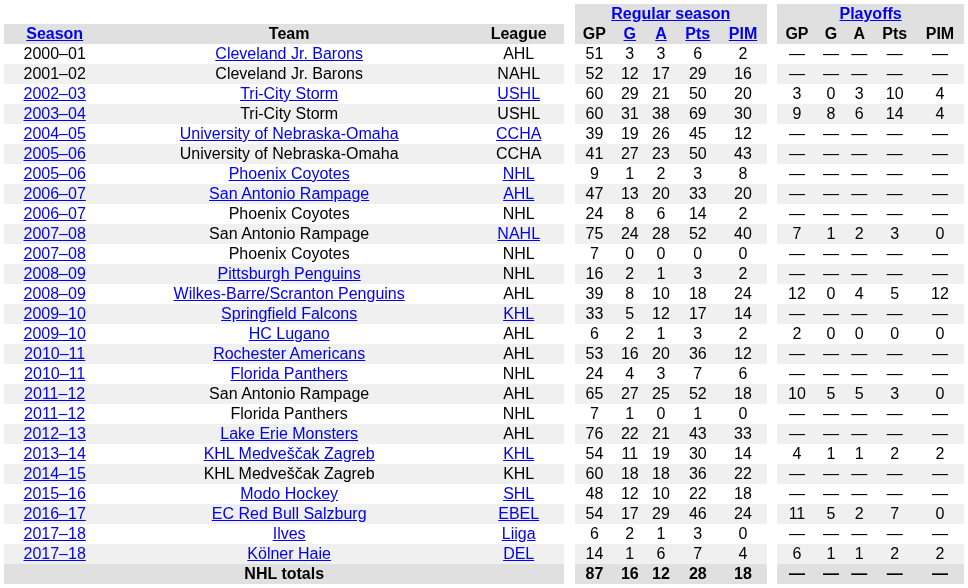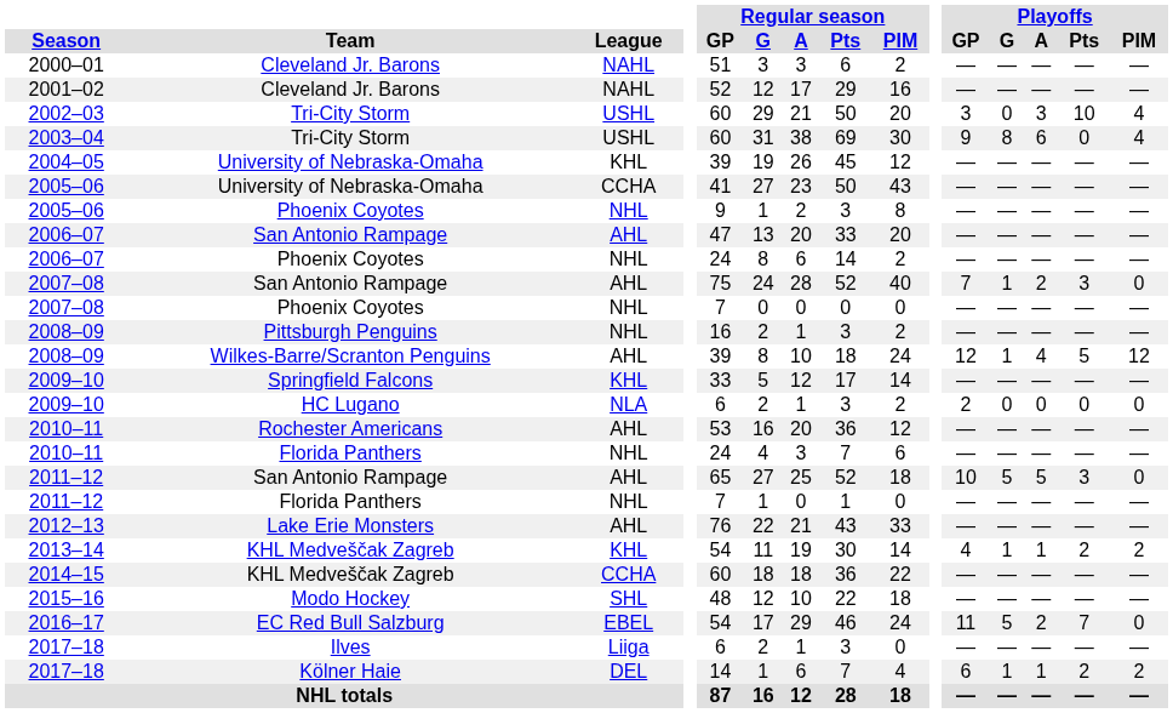 <table border="0" cellpadding="1" cellspacing="0" style="text-align:center; width:60em;">
 <tr style="background:#e0e0e0;">
 <th colspan="3" bgcolor="#ffffff"> </th>
 <th rowspan="100" bgcolor="#ffffff"> </th>
 <th colspan="5"><a href='#'>Regular season</a></th>
 <th rowspan="100" bgcolor="#ffffff"> </th>
 <th colspan="5"><a href='#'>Playoffs</a></th>
 </tr>
 <tr style="background:#e0e0e0;">
 <th><a href='#'>Season</a></th>
 <th>Team</th>
 <th>League</th>
 <th>GP</th>
 <th><a href='#'>G</a></th>
 <th><a href='#'>A</a></th>
 <th><a href='#'>Pts</a></th>
 <th><a href='#'>PIM</a></th>
 <th>GP</th>
 <th>G</th>
 <th>A</th>
 <th>Pts</th>
 <th>PIM</th>
 </tr>
 <tr>
 <td>2000–01</td>
 <td><a href='#'>Cleveland Jr. Barons</a></td>
-<td>AHL</td>
+<td><a href='#'>NAHL</a></td>
 <td>51</td>
 <td>3</td>
 <td>3</td>
 <td>6</td>
 <td>2</td>
 <td>—</td>
 <td>—</td>
 <td>—</td>
 <td>—</td>
 <td>—</td>
 </tr>
 <tr style="background:#f0f0f0;">
 <td>2001–02</td>
 <td>Cleveland Jr. Barons</td>
 <td>NAHL</td>
 <td>52</td>
 <td>12</td>
 <td>17</td>
 <td>29</td>
 <td>16</td>
 <td>—</td>
 <td>—</td>
 <td>—</td>
 <td>—</td>
 <td>—</td>
 </tr>
 <tr>
 <td><a href='#'>2002–03</a></td>
 <td><a href='#'>Tri-City Storm</a></td>
 <td><a href='#'>USHL</a></td>
 <td>60</td>
 <td>29</td>
 <td>21</td>
 <td>50</td>
 <td>20</td>
 <td>3</td>
 <td>0</td>
 <td>3</td>
 <td>10</td>
 <td>4</td>
 </tr>
 <tr style="background:#f0f0f0;">
 <td><a href='#'>2003–04</a></td>
 <td>Tri-City Storm</td>
 <td>USHL</td>
 <td>60</td>
 <td>31</td>
 <td>38</td>
 <td>69</td>
 <td>30</td>
 <td>9</td>
 <td>8</td>
 <td>6</td>
-<td>14</td>
+<td>0</td>
 <td>4</td>
 </tr>
 <tr>
 <td><a href='#'>2004–05</a></td>
 <td><a href='#'>University of Nebraska-Omaha</a></td>
-<td><a href='#'>CCHA</a></td>
+<td>KHL</td>
 <td>39</td>
 <td>19</td>
 <td>26</td>
 <td>45</td>
 <td>12</td>
 <td>—</td>
 <td>—</td>
 <td>—</td>
 <td>—</td>
 <td>—</td>
 </tr>
 <tr style="background:#f0f0f0;">
 <td><a href='#'>2005–06</a></td>
 <td>University of Nebraska-Omaha</td>
 <td>CCHA</td>
 <td>41</td>
 <td>27</td>
 <td>23</td>
 <td>50</td>
 <td>43</td>
 <td>—</td>
 <td>—</td>
 <td>—</td>
 <td>—</td>
 <td>—</td>
 </tr>
 <tr>
 <td><a href='#'>2005–06</a></td>
 <td><a href='#'>Phoenix Coyotes</a></td>
 <td><a href='#'>NHL</a></td>
 <td>9</td>
 <td>1</td>
 <td>2</td>
 <td>3</td>
 <td>8</td>
 <td>—</td>
 <td>—</td>
 <td>—</td>
 <td>—</td>
 <td>—</td>
 </tr>
 <tr style="background:#f0f0f0;">
 <td><a href='#'>2006–07</a></td>
 <td><a href='#'>San Antonio Rampage</a></td>
 <td><a href='#'>AHL</a></td>
 <td>47</td>
 <td>13</td>
 <td>20</td>
 <td>33</td>
 <td>20</td>
 <td>—</td>
 <td>—</td>
 <td>—</td>
 <td>—</td>
 <td>—</td>
 </tr>
 <tr>
 <td><a href='#'>2006–07</a></td>
 <td>Phoenix Coyotes</td>
 <td>NHL</td>
 <td>24</td>
 <td>8</td>
 <td>6</td>
 <td>14</td>
 <td>2</td>
 <td>—</td>
 <td>—</td>
 <td>—</td>
 <td>—</td>
 <td>—</td>
 </tr>
 <tr style="background:#f0f0f0;">
 <td><a href='#'>2007–08</a></td>
 <td>San Antonio Rampage</td>
-<td><a href='#'>NAHL</a></td>
+<td>AHL</td>
 <td>75</td>
 <td>24</td>
 <td>28</td>
 <td>52</td>
 <td>40</td>
 <td>7</td>
 <td>1</td>
 <td>2</td>
 <td>3</td>
 <td>0</td>
 </tr>
 <tr>
 <td><a href='#'>2007–08</a></td>
 <td>Phoenix Coyotes</td>
 <td>NHL</td>
 <td>7</td>
 <td>0</td>
 <td>0</td>
 <td>0</td>
 <td>0</td>
 <td>—</td>
 <td>—</td>
 <td>—</td>
 <td>—</td>
 <td>—</td>
 </tr>
 <tr style="background:#f0f0f0;">
 <td><a href='#'>2008–09</a></td>
 <td><a href='#'>Pittsburgh Penguins</a></td>
 <td>NHL</td>
 <td>16</td>
 <td>2</td>
 <td>1</td>
 <td>3</td>
 <td>2</td>
 <td>—</td>
 <td>—</td>
 <td>—</td>
 <td>—</td>
 <td>—</td>
 </tr>
 <tr>
 <td><a href='#'>2008–09</a></td>
 <td><a href='#'>Wilkes-Barre/Scranton Penguins</a></td>
 <td>AHL</td>
 <td>39</td>
 <td>8</td>
 <td>10</td>
 <td>18</td>
 <td>24</td>
 <td>12</td>
-<td>0</td>
+<td>1</td>
 <td>4</td>
 <td>5</td>
 <td>12</td>
 </tr>
 <tr style="background:#f0f0f0;">
 <td><a href='#'>2009–10</a></td>
 <td><a href='#'>Springfield Falcons</a></td>
 <td><a href='#'>KHL</a></td>
 <td>33</td>
 <td>5</td>
 <td>12</td>
 <td>17</td>
 <td>14</td>
 <td>—</td>
 <td>—</td>
 <td>—</td>
 <td>—</td>
 <td>—</td>
 </tr>
 <tr>
 <td><a href='#'>2009–10</a></td>
 <td><a href='#'>HC Lugano</a></td>
-<td>AHL</td>
+<td><a href='#'>NLA</a></td>
 <td>6</td>
 <td>2</td>
 <td>1</td>
 <td>3</td>
 <td>2</td>
 <td>2</td>
 <td>0</td>
 <td>0</td>
 <td>0</td>
 <td>0</td>
 </tr>
 <tr style="background:#f0f0f0;">
 <td><a href='#'>2010–11</a></td>
 <td><a href='#'>Rochester Americans</a></td>
 <td>AHL</td>
 <td>53</td>
 <td>16</td>
 <td>20</td>
 <td>36</td>
 <td>12</td>
 <td>—</td>
 <td>—</td>
 <td>—</td>
 <td>—</td>
 <td>—</td>
 </tr>
 <tr>
 <td><a href='#'>2010–11</a></td>
 <td><a href='#'>Florida Panthers</a></td>
 <td>NHL</td>
 <td>24</td>
 <td>4</td>
 <td>3</td>
 <td>7</td>
 <td>6</td>
 <td>—</td>
 <td>—</td>
 <td>—</td>
 <td>—</td>
 <td>—</td>
 </tr>
 <tr style="background:#f0f0f0;">
 <td><a href='#'>2011–12</a></td>
 <td>San Antonio Rampage</td>
 <td>AHL</td>
 <td>65</td>
 <td>27</td>
 <td>25</td>
 <td>52</td>
 <td>18</td>
 <td>10</td>
 <td>5</td>
 <td>5</td>
 <td>3</td>
 <td>0</td>
 </tr>
 <tr>
 <td><a href='#'>2011–12</a></td>
 <td>Florida Panthers</td>
 <td>NHL</td>
 <td>7</td>
 <td>1</td>
 <td>0</td>
 <td>1</td>
 <td>0</td>
 <td>—</td>
 <td>—</td>
 <td>—</td>
 <td>—</td>
 <td>—</td>
 </tr>
 <tr style="background:#f0f0f0;">
 <td><a href='#'>2012–13</a></td>
 <td><a href='#'>Lake Erie Monsters</a></td>
 <td>AHL</td>
 <td>76</td>
 <td>22</td>
 <td>21</td>
 <td>43</td>
 <td>33</td>
 <td>—</td>
 <td>—</td>
 <td>—</td>
 <td>—</td>
 <td>—</td>
 </tr>
 <tr>
 <td><a href='#'>2013–14</a></td>
 <td><a href='#'>KHL Medveščak Zagreb</a></td>
 <td><a href='#'>KHL</a></td>
 <td>54</td>
 <td>11</td>
 <td>19</td>
 <td>30</td>
 <td>14</td>
 <td>4</td>
 <td>1</td>
 <td>1</td>
 <td>2</td>
 <td>2</td>
 </tr>
 <tr style="background:#f0f0f0;">
 <td><a href='#'>2014–15</a></td>
 <td>KHL Medveščak Zagreb</td>
-<td>KHL</td>
+<td><a href='#'>CCHA</a></td>
 <td>60</td>
 <td>18</td>
 <td>18</td>
 <td>36</td>
 <td>22</td>
 <td>—</td>
 <td>—</td>
 <td>—</td>
 <td>—</td>
 <td>—</td>
 </tr>
 <tr>
 <td><a href='#'>2015–16</a></td>
 <td><a href='#'>Modo Hockey</a></td>
 <td><a href='#'>SHL</a></td>
 <td>48</td>
 <td>12</td>
 <td>10</td>
 <td>22</td>
 <td>18</td>
 <td>—</td>
 <td>—</td>
 <td>—</td>
 <td>—</td>
 <td>—</td>
 </tr>
 <tr style="background:#f0f0f0;">
 <td><a href='#'>2016–17</a></td>
 <td><a href='#'>EC Red Bull Salzburg</a></td>
 <td><a href='#'>EBEL</a></td>
 <td>54</td>
 <td>17</td>
 <td>29</td>
 <td>46</td>
 <td>24</td>
 <td>11</td>
 <td>5</td>
 <td>2</td>
 <td>7</td>
 <td>0</td>
 </tr>
 <tr>
 <td><a href='#'>2017–18</a></td>
 <td><a href='#'>Ilves</a></td>
 <td><a href='#'>Liiga</a></td>
 <td>6</td>
 <td>2</td>
 <td>1</td>
 <td>3</td>
 <td>0</td>
 <td>—</td>
 <td>—</td>
 <td>—</td>
 <td>—</td>
 <td>—</td>
 </tr>
 <tr style="background:#f0f0f0;">
 <td><a href='#'>2017–18</a></td>
 <td><a href='#'>Kölner Haie</a></td>
 <td><a href='#'>DEL</a></td>
 <td>14</td>
 <td>1</td>
 <td>6</td>
 <td>7</td>
 <td>4</td>
 <td>6</td>
 <td>1</td>
 <td>1</td>
 <td>2</td>
 <td>2</td>
 </tr>
 <tr style="background:#e0e0e0;">
 <th colspan="3">NHL totals</th>
 <th>87</th>
 <th>16</th>
 <th>12</th>
 <th>28</th>
 <th>18</th>
 <th>—</th>
 <th>—</th>
 <th>—</th>
 <th>—</th>
 <th>—</th>
 </tr>
 </table>
